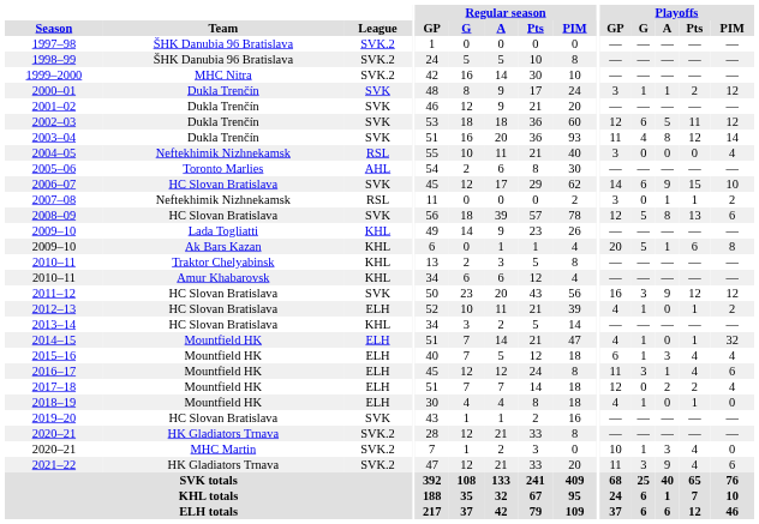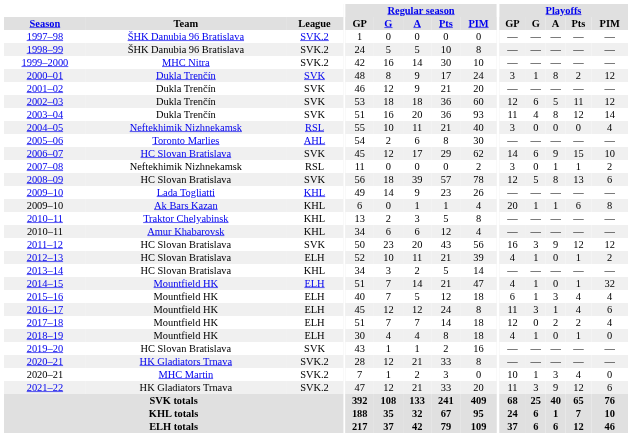 <table border="0" cellpadding="1" cellspacing="0" style="text-align:center; width:60em">
 <tr bgcolor="#e0e0e0">
 <th colspan="3" bgcolor="#ffffff"></th>
 <th rowspan="99" bgcolor="#ffffff"></th>
 <th colspan="5"><a href='#'>Regular season</a></th>
 <th rowspan="99" bgcolor="#ffffff"></th>
 <th colspan="5"><a href='#'>Playoffs</a></th>
 </tr>
 <tr bgcolor="#e0e0e0">
 <th><a href='#'>Season</a></th>
 <th>Team</th>
 <th>League</th>
 <th>GP</th>
 <th><a href='#'>G</a></th>
 <th><a href='#'>A</a></th>
 <th><a href='#'>Pts</a></th>
 <th><a href='#'>PIM</a></th>
 <th>GP</th>
 <th>G</th>
 <th>A</th>
 <th>Pts</th>
 <th>PIM</th>
 </tr>
 <tr>
 <td><a href='#'>1997–98</a></td>
 <td><a href='#'>ŠHK Danubia 96 Bratislava</a></td>
 <td><a href='#'>SVK.2</a></td>
 <td>1</td>
 <td>0</td>
 <td>0</td>
 <td>0</td>
 <td>0</td>
 <td>—</td>
 <td>—</td>
 <td>—</td>
 <td>—</td>
 <td>—</td>
 </tr>
 <tr bgcolor="#f0f0f0">
 <td><a href='#'>1998–99</a></td>
 <td>ŠHK Danubia 96 Bratislava</td>
 <td>SVK.2</td>
 <td>24</td>
 <td>5</td>
 <td>5</td>
 <td>10</td>
 <td>8</td>
 <td>—</td>
 <td>—</td>
 <td>—</td>
 <td>—</td>
 <td>—</td>
 </tr>
 <tr>
 <td><a href='#'>1999–2000</a></td>
 <td><a href='#'>MHC Nitra</a></td>
 <td>SVK.2</td>
 <td>42</td>
 <td>16</td>
 <td>14</td>
 <td>30</td>
 <td>10</td>
 <td>—</td>
 <td>—</td>
 <td>—</td>
 <td>—</td>
 <td>—</td>
 </tr>
 <tr bgcolor="#f0f0f0">
 <td><a href='#'>2000–01</a></td>
 <td><a href='#'>Dukla Trenčín</a></td>
 <td><a href='#'>SVK</a></td>
 <td>48</td>
 <td>8</td>
 <td>9</td>
 <td>17</td>
 <td>24</td>
 <td>3</td>
 <td>1</td>
-<td>1</td>
+<td>8</td>
 <td>2</td>
 <td>12</td>
 </tr>
 <tr>
 <td><a href='#'>2001–02</a></td>
 <td>Dukla Trenčín</td>
 <td>SVK</td>
 <td>46</td>
 <td>12</td>
 <td>9</td>
 <td>21</td>
 <td>20</td>
 <td>—</td>
 <td>—</td>
 <td>—</td>
 <td>—</td>
 <td>—</td>
 </tr>
 <tr bgcolor="#f0f0f0">
 <td><a href='#'>2002–03</a></td>
 <td>Dukla Trenčín</td>
 <td>SVK</td>
 <td>53</td>
 <td>18</td>
 <td>18</td>
 <td>36</td>
 <td>60</td>
 <td>12</td>
 <td>6</td>
 <td>5</td>
 <td>11</td>
 <td>12</td>
 </tr>
 <tr>
 <td><a href='#'>2003–04</a></td>
 <td>Dukla Trenčín</td>
 <td>SVK</td>
 <td>51</td>
 <td>16</td>
 <td>20</td>
 <td>36</td>
 <td>93</td>
 <td>11</td>
 <td>4</td>
 <td>8</td>
 <td>12</td>
 <td>14</td>
 </tr>
 <tr bgcolor="#f0f0f0">
 <td><a href='#'>2004–05</a></td>
 <td><a href='#'>Neftekhimik Nizhnekamsk</a></td>
 <td><a href='#'>RSL</a></td>
 <td>55</td>
 <td>10</td>
 <td>11</td>
 <td>21</td>
 <td>40</td>
 <td>3</td>
 <td>0</td>
 <td>0</td>
 <td>0</td>
 <td>4</td>
 </tr>
 <tr>
 <td><a href='#'>2005–06</a></td>
 <td><a href='#'>Toronto Marlies</a></td>
 <td><a href='#'>AHL</a></td>
 <td>54</td>
 <td>2</td>
 <td>6</td>
 <td>8</td>
 <td>30</td>
 <td>—</td>
 <td>—</td>
 <td>—</td>
 <td>—</td>
 <td>—</td>
 </tr>
 <tr bgcolor="#f0f0f0">
 <td><a href='#'>2006–07</a></td>
 <td><a href='#'>HC Slovan Bratislava</a></td>
 <td>SVK</td>
 <td>45</td>
 <td>12</td>
 <td>17</td>
 <td>29</td>
 <td>62</td>
 <td>14</td>
 <td>6</td>
 <td>9</td>
 <td>15</td>
 <td>10</td>
 </tr>
 <tr>
 <td><a href='#'>2007–08</a></td>
 <td>Neftekhimik Nizhnekamsk</td>
 <td>RSL</td>
 <td>11</td>
 <td>0</td>
 <td>0</td>
 <td>0</td>
 <td>2</td>
 <td>3</td>
 <td>0</td>
 <td>1</td>
 <td>1</td>
 <td>2</td>
 </tr>
 <tr bgcolor="#f0f0f0">
 <td><a href='#'>2008–09</a></td>
 <td>HC Slovan Bratislava</td>
 <td>SVK</td>
 <td>56</td>
 <td>18</td>
 <td>39</td>
 <td>57</td>
 <td>78</td>
 <td>12</td>
 <td>5</td>
 <td>8</td>
 <td>13</td>
 <td>6</td>
 </tr>
 <tr>
 <td><a href='#'>2009–10</a></td>
 <td><a href='#'>Lada Togliatti</a></td>
 <td><a href='#'>KHL</a></td>
 <td>49</td>
 <td>14</td>
 <td>9</td>
 <td>23</td>
 <td>26</td>
 <td>—</td>
 <td>—</td>
 <td>—</td>
 <td>—</td>
 <td>—</td>
 </tr>
 <tr bgcolor="#f0f0f0">
 <td>2009–10</td>
 <td><a href='#'>Ak Bars Kazan</a></td>
 <td>KHL</td>
 <td>6</td>
 <td>0</td>
 <td>1</td>
 <td>1</td>
 <td>4</td>
 <td>20</td>
-<td>5</td>
+<td>1</td>
 <td>1</td>
 <td>6</td>
 <td>8</td>
 </tr>
 <tr>
 <td><a href='#'>2010–11</a></td>
 <td><a href='#'>Traktor Chelyabinsk</a></td>
 <td>KHL</td>
 <td>13</td>
 <td>2</td>
 <td>3</td>
 <td>5</td>
 <td>8</td>
 <td>—</td>
 <td>—</td>
 <td>—</td>
 <td>—</td>
 <td>—</td>
 </tr>
 <tr bgcolor="#f0f0f0">
 <td>2010–11</td>
 <td><a href='#'>Amur Khabarovsk</a></td>
 <td>KHL</td>
 <td>34</td>
 <td>6</td>
 <td>6</td>
 <td>12</td>
 <td>4</td>
 <td>—</td>
 <td>—</td>
 <td>—</td>
 <td>—</td>
 <td>—</td>
 </tr>
 <tr>
 <td><a href='#'>2011–12</a></td>
 <td>HC Slovan Bratislava</td>
 <td>SVK</td>
 <td>50</td>
 <td>23</td>
 <td>20</td>
 <td>43</td>
 <td>56</td>
 <td>16</td>
 <td>3</td>
 <td>9</td>
 <td>12</td>
 <td>12</td>
 </tr>
 <tr bgcolor="#f0f0f0">
 <td><a href='#'>2012–13</a></td>
 <td>HC Slovan Bratislava</td>
 <td>ELH</td>
 <td>52</td>
 <td>10</td>
 <td>11</td>
 <td>21</td>
 <td>39</td>
 <td>4</td>
 <td>1</td>
 <td>0</td>
 <td>1</td>
 <td>2</td>
 </tr>
 <tr>
 <td><a href='#'>2013–14</a></td>
 <td>HC Slovan Bratislava</td>
 <td>KHL</td>
 <td>34</td>
 <td>3</td>
 <td>2</td>
 <td>5</td>
 <td>14</td>
 <td>—</td>
 <td>—</td>
 <td>—</td>
 <td>—</td>
 <td>—</td>
 </tr>
 <tr bgcolor="#f0f0f0">
 <td><a href='#'>2014–15</a></td>
 <td><a href='#'>Mountfield HK</a></td>
 <td><a href='#'>ELH</a></td>
 <td>51</td>
 <td>7</td>
 <td>14</td>
 <td>21</td>
 <td>47</td>
 <td>4</td>
 <td>1</td>
 <td>0</td>
 <td>1</td>
 <td>32</td>
 </tr>
 <tr>
 <td><a href='#'>2015–16</a></td>
 <td>Mountfield HK</td>
 <td>ELH</td>
 <td>40</td>
 <td>7</td>
 <td>5</td>
 <td>12</td>
 <td>18</td>
 <td>6</td>
 <td>1</td>
 <td>3</td>
 <td>4</td>
 <td>4</td>
 </tr>
 <tr bgcolor="#f0f0f0">
 <td><a href='#'>2016–17</a></td>
 <td>Mountfield HK</td>
 <td>ELH</td>
 <td>45</td>
 <td>12</td>
 <td>12</td>
 <td>24</td>
 <td>8</td>
 <td>11</td>
 <td>3</td>
 <td>1</td>
 <td>4</td>
 <td>6</td>
 </tr>
 <tr>
 <td><a href='#'>2017–18</a></td>
 <td>Mountfield HK</td>
 <td>ELH</td>
 <td>51</td>
 <td>7</td>
 <td>7</td>
 <td>14</td>
 <td>18</td>
 <td>12</td>
 <td>0</td>
 <td>2</td>
 <td>2</td>
 <td>4</td>
 </tr>
 <tr bgcolor="#f0f0f0">
 <td><a href='#'>2018–19</a></td>
 <td>Mountfield HK</td>
 <td>ELH</td>
 <td>30</td>
 <td>4</td>
 <td>4</td>
 <td>8</td>
 <td>18</td>
 <td>4</td>
 <td>1</td>
 <td>0</td>
 <td>1</td>
 <td>0</td>
 </tr>
 <tr>
 <td><a href='#'>2019–20</a></td>
 <td>HC Slovan Bratislava</td>
 <td>SVK</td>
 <td>43</td>
 <td>1</td>
 <td>1</td>
 <td>2</td>
 <td>16</td>
 <td>—</td>
 <td>—</td>
 <td>—</td>
 <td>—</td>
 <td>—</td>
 </tr>
 <tr bgcolor="#f0f0f0">
 <td><a href='#'>2020–21</a></td>
 <td><a href='#'>HK Gladiators Trnava</a></td>
 <td>SVK.2</td>
 <td>28</td>
 <td>12</td>
 <td>21</td>
 <td>33</td>
 <td>8</td>
 <td>—</td>
 <td>—</td>
 <td>—</td>
 <td>—</td>
 <td>—</td>
 </tr>
 <tr>
 <td>2020–21</td>
 <td><a href='#'>MHC Martin</a></td>
 <td>SVK.2</td>
 <td>7</td>
 <td>1</td>
 <td>2</td>
 <td>3</td>
 <td>0</td>
 <td>10</td>
 <td>1</td>
 <td>3</td>
 <td>4</td>
 <td>0</td>
 </tr>
 <tr bgcolor="#f0f0f0">
 <td><a href='#'>2021–22</a></td>
 <td>HK Gladiators Trnava</td>
 <td>SVK.2</td>
 <td>47</td>
 <td>12</td>
 <td>21</td>
 <td>33</td>
 <td>20</td>
 <td>11</td>
 <td>3</td>
 <td>9</td>
-<td>4</td>
+<td>12</td>
 <td>6</td>
 </tr>
 <tr bgcolor="#e0e0e0">
 <th colspan="3">SVK totals</th>
 <th>392</th>
 <th>108</th>
 <th>133</th>
 <th>241</th>
 <th>409</th>
 <th>68</th>
 <th>25</th>
 <th>40</th>
 <th>65</th>
 <th>76</th>
 </tr>
 <tr bgcolor="#e0e0e0">
 <th colspan="3">KHL totals</th>
 <th>188</th>
 <th>35</th>
 <th>32</th>
 <th>67</th>
 <th>95</th>
 <th>24</th>
 <th>6</th>
 <th>1</th>
 <th>7</th>
 <th>10</th>
 </tr>
 <tr bgcolor="#e0e0e0">
 <th colspan="3">ELH totals</th>
 <th>217</th>
 <th>37</th>
 <th>42</th>
 <th>79</th>
 <th>109</th>
 <th>37</th>
 <th>6</th>
 <th>6</th>
 <th>12</th>
 <th>46</th>
 </tr>
 </table>
